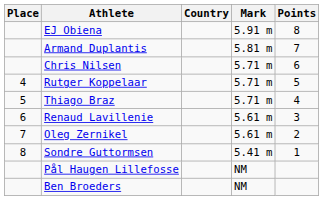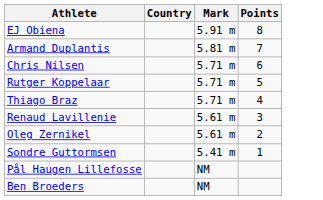 <table class="wikitable">
 <tr>
-<th>Place</th>
 <th>Athlete</th>
 <th>Country</th>
 <th>Mark</th>
 <th>Points</th>
 </tr>
 <tr>
-<td align=center></td>
 <td><a href='#'>EJ Obiena</a></td>
 <td></td>
 <td>5.91 m</td>
 <td align=center>8</td>
 </tr>
 <tr>
-<td align=center></td>
 <td><a href='#'>Armand Duplantis</a></td>
 <td></td>
 <td>5.81 m</td>
 <td align=center>7</td>
 </tr>
 <tr>
-<td align=center></td>
 <td><a href='#'>Chris Nilsen</a></td>
 <td></td>
 <td>5.71 m</td>
 <td align=center>6</td>
 </tr>
 <tr>
-<td align=center>4</td>
 <td><a href='#'>Rutger Koppelaar</a></td>
 <td></td>
 <td>5.71 m</td>
 <td align=center>5</td>
 </tr>
 <tr>
-<td align=center>5</td>
 <td><a href='#'>Thiago Braz</a></td>
 <td></td>
 <td>5.71 m</td>
 <td align=center>4</td>
 </tr>
 <tr>
-<td align=center>6</td>
 <td><a href='#'>Renaud Lavillenie</a></td>
 <td></td>
 <td>5.61 m</td>
 <td align=center>3</td>
 </tr>
 <tr>
-<td align=center>7</td>
 <td><a href='#'>Oleg Zernikel</a></td>
 <td></td>
 <td>5.61 m</td>
 <td align=center>2</td>
 </tr>
 <tr>
-<td align=center>8</td>
 <td><a href='#'>Sondre Guttormsen</a></td>
 <td></td>
 <td>5.41 m</td>
 <td align=center>1</td>
 </tr>
 <tr>
-<td align=center></td>
 <td><a href='#'>Pål Haugen Lillefosse</a></td>
 <td></td>
 <td>NM</td>
 <td align=center></td>
 </tr>
 <tr>
-<td align=center></td>
 <td><a href='#'>Ben Broeders</a></td>
 <td></td>
 <td>NM</td>
 <td align=center></td>
 </tr>
 </table>
